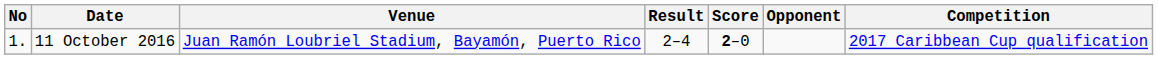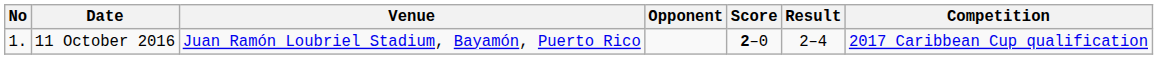 <table class="wikitable" style="font-size:85%;">
 <tr>
 <th>No</th>
 <th>Date</th>
 <th>Venue</th>
+<th>Opponent</th>
+<th>Score</th>
 <th>Result</th>
-<th>Score</th>
-<th>Opponent</th>
 <th>Competition</th>
 </tr>
 <tr>
 <td>1.</td>
 <td>11 October 2016</td>
 <td><a href='#'>Juan Ramón Loubriel Stadium</a>, <a href='#'>Bayamón</a>, <a href='#'>Puerto Rico</a></td>
+<td></td>
+<td align=center><strong>2</strong>–0</td>
 <td align=center>2–4</td>
-<td align=center><strong>2</strong>–0</td>
-<td></td>
 <td><a href='#'>2017 Caribbean Cup qualification</a></td>
 </tr>
 </table>
